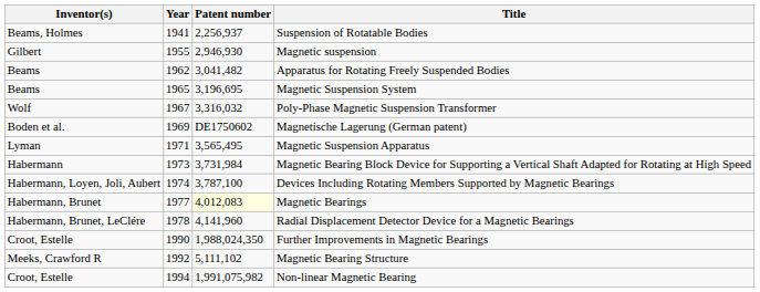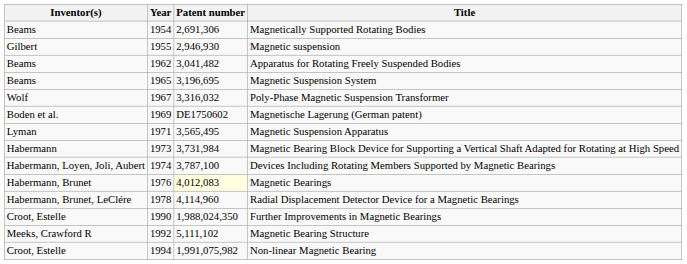 <table class="wikitable">
 <tr>
 <th>Inventor(s)</th>
 <th>Year</th>
 <th>Patent number</th>
 <th>Title</th>
 </tr>
 <tr>
-<td>Beams, Holmes</td>
-<td>1941</td>
-<td>2,256,937</td>
-<td>Suspension of Rotatable Bodies</td>
+<td>Beams</td>
+<td>1954</td>
+<td>2,691,306</td>
+<td>Magnetically Supported Rotating Bodies</td>
 </tr>
 <tr>
 <td>Gilbert</td>
 <td>1955</td>
 <td>2,946,930</td>
 <td>Magnetic suspension</td>
 </tr>
 <tr>
 <td>Beams</td>
 <td>1962</td>
 <td>3,041,482</td>
 <td>Apparatus for Rotating Freely Suspended Bodies</td>
 </tr>
 <tr>
 <td>Beams</td>
 <td>1965</td>
 <td>3,196,695</td>
 <td>Magnetic Suspension System</td>
 </tr>
 <tr>
 <td>Wolf</td>
 <td>1967</td>
 <td>3,316,032</td>
 <td>Poly-Phase Magnetic Suspension Transformer</td>
 </tr>
 <tr>
 <td>Boden et al.</td>
 <td>1969</td>
 <td>DE1750602</td>
 <td>Magnetische Lagerung (German patent)</td>
 </tr>
 <tr>
 <td>Lyman</td>
 <td>1971</td>
 <td>3,565,495</td>
 <td>Magnetic Suspension Apparatus</td>
 </tr>
 <tr>
 <td>Habermann</td>
 <td>1973</td>
 <td>3,731,984</td>
 <td>Magnetic Bearing Block Device for Supporting a Vertical Shaft Adapted for Rotating at High Speed</td>
 </tr>
 <tr>
 <td>Habermann, Loyen, Joli, Aubert</td>
 <td>1974</td>
 <td>3,787,100</td>
 <td>Devices Including Rotating Members Supported by Magnetic Bearings</td>
 </tr>
 <tr>
 <td>Habermann, Brunet</td>
-<td>1977</td>
+<td>1976</td>
 <td style="background: lightyellow;">4,012,083</td>
 <td>Magnetic Bearings</td>
 </tr>
 <tr>
 <td>Habermann, Brunet, LeClére</td>
 <td>1978</td>
-<td>4,141,960</td>
+<td>4,114,960</td>
 <td>Radial Displacement Detector Device for a Magnetic Bearings</td>
 </tr>
 <tr>
 <td>Croot, Estelle</td>
 <td>1990</td>
 <td>1,988,024,350</td>
 <td>Further Improvements in Magnetic Bearings</td>
 </tr>
 <tr>
 <td>Meeks, Crawford R</td>
 <td>1992</td>
 <td>5,111,102</td>
 <td>Magnetic Bearing Structure</td>
 </tr>
 <tr>
 <td>Croot, Estelle</td>
 <td>1994</td>
 <td>1,991,075,982</td>
 <td>Non-linear Magnetic Bearing</td>
 </tr>
 </table>
